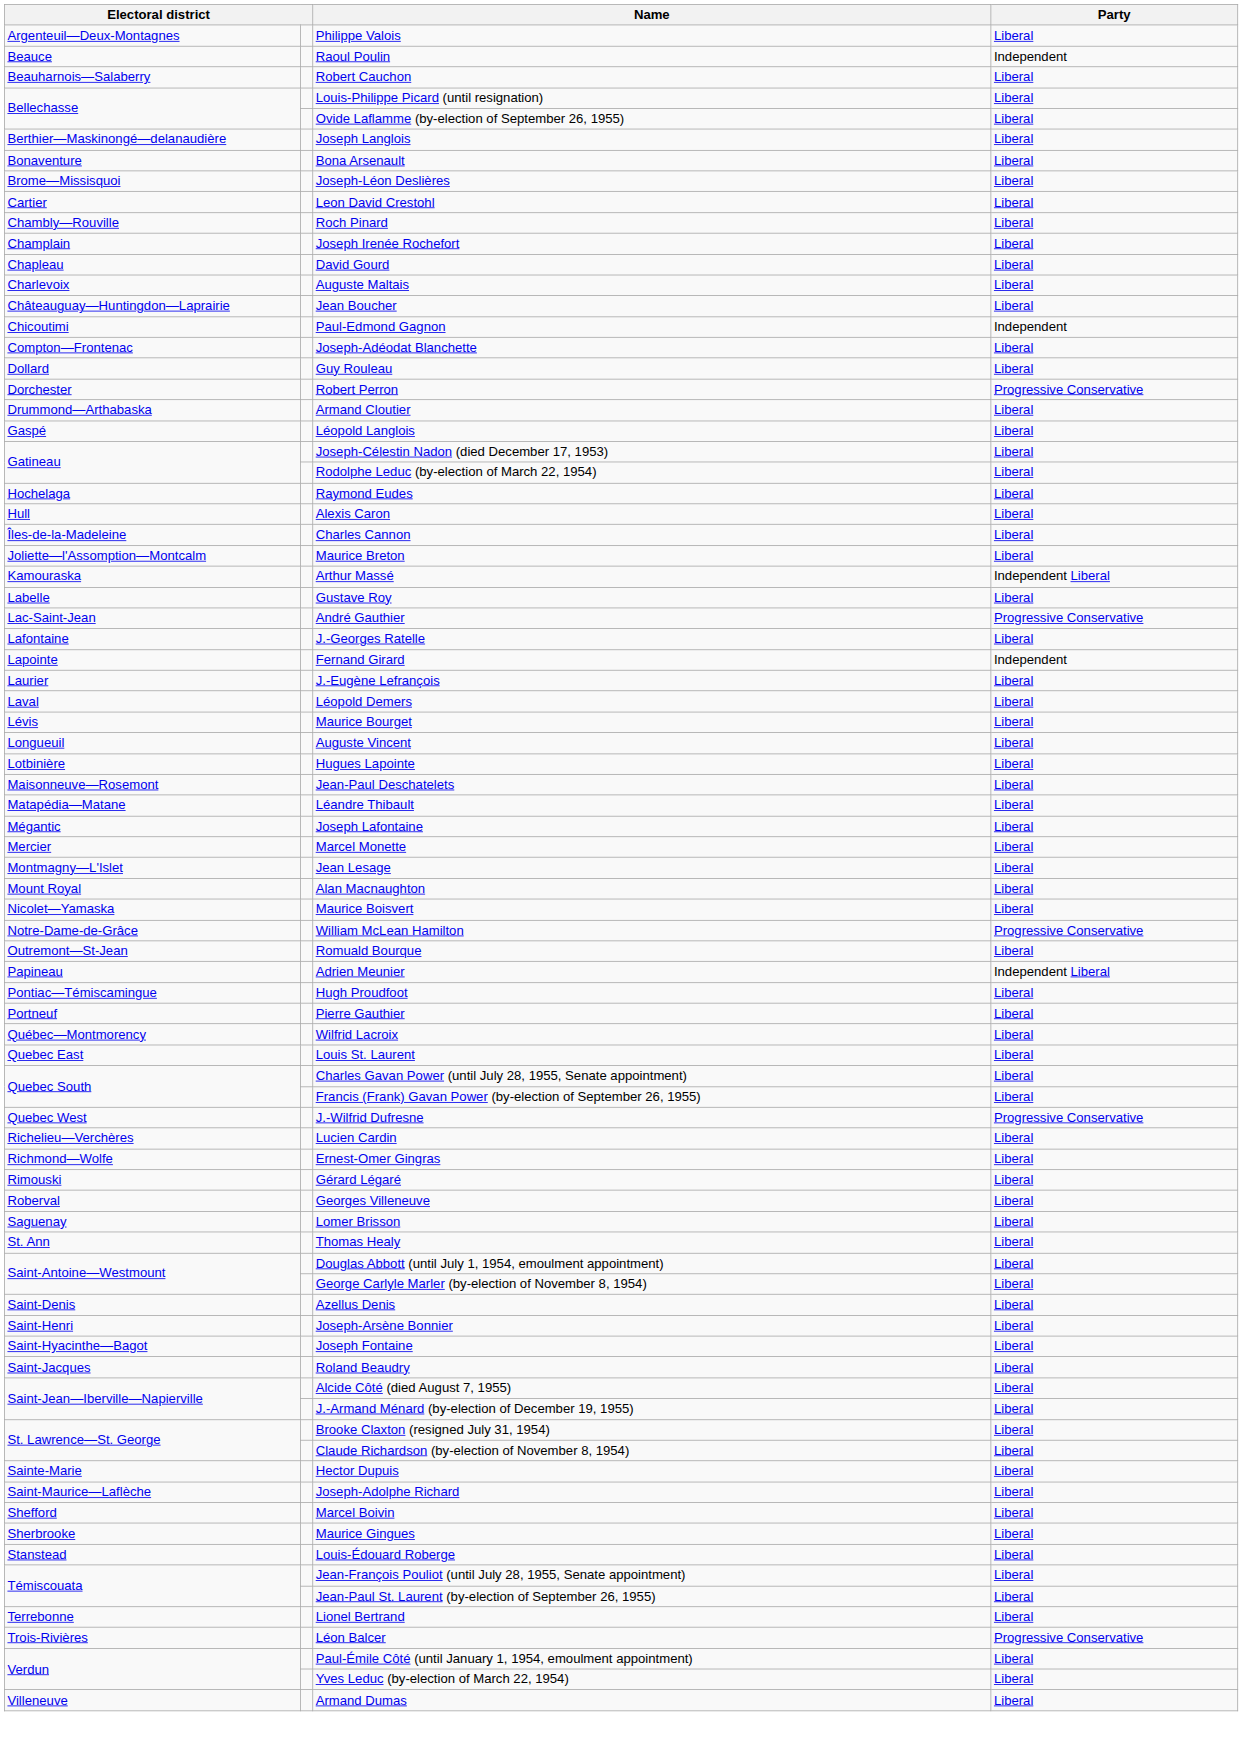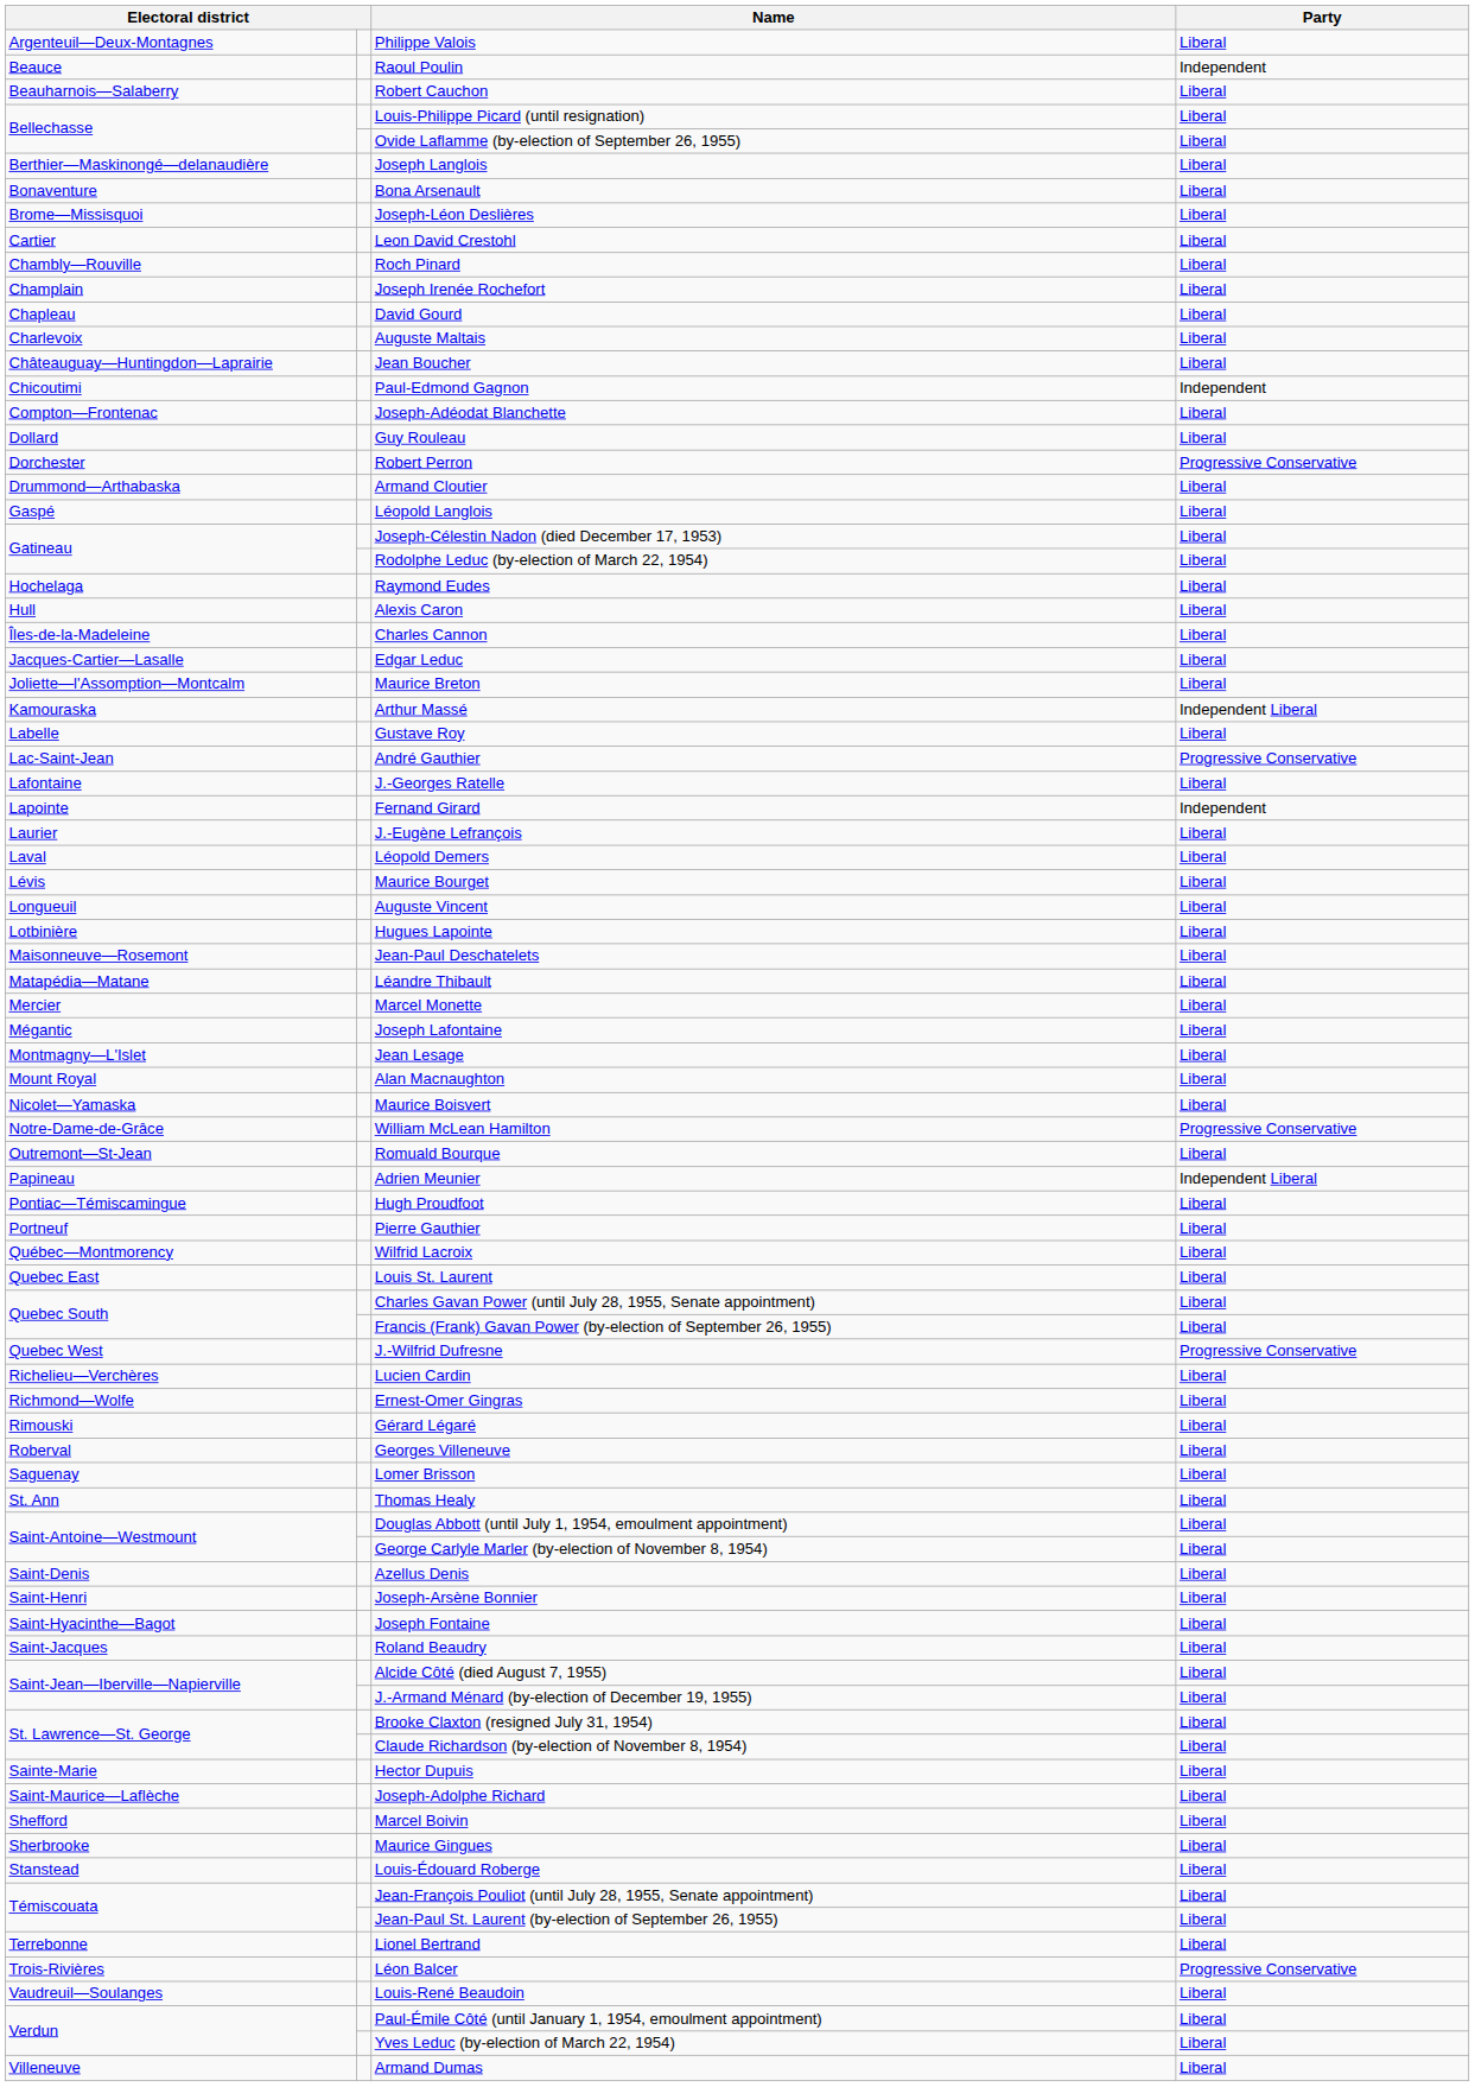 <table class="wikitable" width=95%>
 <tr>
 <th colspan=2 width=25%>Electoral district</th>
 <th>Name</th>
 <th width=20%>Party</th>
 </tr>
 <tr>
 <td width=24%><a href='#'>Argenteuil—Deux-Montagnes</a></td>
 <td></td>
 <td><a href='#'>Philippe Valois</a></td>
 <td><a href='#'>Liberal</a></td>
 </tr>
 <tr>
 <td><a href='#'>Beauce</a></td>
 <td></td>
 <td><a href='#'>Raoul Poulin</a></td>
 <td>Independent</td>
 </tr>
 <tr>
 <td><a href='#'>Beauharnois—Salaberry</a></td>
 <td></td>
 <td><a href='#'>Robert Cauchon</a></td>
 <td><a href='#'>Liberal</a></td>
 </tr>
 <tr>
 <td rowspan=2><a href='#'>Bellechasse</a></td>
 <td></td>
 <td><a href='#'>Louis-Philippe Picard</a> (until resignation)</td>
 <td><a href='#'>Liberal</a></td>
 </tr>
 <tr>
 <td></td>
 <td><a href='#'>Ovide Laflamme</a> (by-election of September 26, 1955)</td>
 <td><a href='#'>Liberal</a></td>
 </tr>
 <tr>
 <td><a href='#'>Berthier—Maskinongé—delanaudière</a></td>
 <td></td>
 <td><a href='#'>Joseph Langlois</a></td>
 <td><a href='#'>Liberal</a></td>
 </tr>
 <tr>
 <td><a href='#'>Bonaventure</a></td>
 <td></td>
 <td><a href='#'>Bona Arsenault</a></td>
 <td><a href='#'>Liberal</a></td>
 </tr>
 <tr>
 <td><a href='#'>Brome—Missisquoi</a></td>
 <td></td>
 <td><a href='#'>Joseph-Léon Deslières</a></td>
 <td><a href='#'>Liberal</a></td>
 </tr>
 <tr>
 <td><a href='#'>Cartier</a></td>
 <td></td>
 <td><a href='#'>Leon David Crestohl</a></td>
 <td><a href='#'>Liberal</a></td>
 </tr>
 <tr>
 <td><a href='#'>Chambly—Rouville</a></td>
 <td></td>
 <td><a href='#'>Roch Pinard</a></td>
 <td><a href='#'>Liberal</a></td>
 </tr>
 <tr>
 <td><a href='#'>Champlain</a></td>
 <td></td>
 <td><a href='#'>Joseph Irenée Rochefort</a></td>
 <td><a href='#'>Liberal</a></td>
 </tr>
 <tr>
 <td><a href='#'>Chapleau</a></td>
 <td></td>
 <td><a href='#'>David Gourd</a></td>
 <td><a href='#'>Liberal</a></td>
 </tr>
 <tr>
 <td><a href='#'>Charlevoix</a></td>
 <td></td>
 <td><a href='#'>Auguste Maltais</a></td>
 <td><a href='#'>Liberal</a></td>
 </tr>
 <tr>
 <td><a href='#'>Châteauguay—Huntingdon—Laprairie</a></td>
 <td></td>
 <td><a href='#'>Jean Boucher</a></td>
 <td><a href='#'>Liberal</a></td>
 </tr>
 <tr>
 <td><a href='#'>Chicoutimi</a></td>
 <td></td>
 <td><a href='#'>Paul-Edmond Gagnon</a></td>
 <td>Independent</td>
 </tr>
 <tr>
 <td><a href='#'>Compton—Frontenac</a></td>
 <td></td>
 <td><a href='#'>Joseph-Adéodat Blanchette</a></td>
 <td><a href='#'>Liberal</a></td>
 </tr>
 <tr>
 <td><a href='#'>Dollard</a></td>
 <td></td>
 <td><a href='#'>Guy Rouleau</a></td>
 <td><a href='#'>Liberal</a></td>
 </tr>
 <tr>
 <td><a href='#'>Dorchester</a></td>
 <td></td>
 <td><a href='#'>Robert Perron</a></td>
 <td><a href='#'>Progressive Conservative</a></td>
 </tr>
 <tr>
 <td><a href='#'>Drummond—Arthabaska</a></td>
 <td></td>
 <td><a href='#'>Armand Cloutier</a></td>
 <td><a href='#'>Liberal</a></td>
 </tr>
 <tr>
 <td><a href='#'>Gaspé</a></td>
 <td></td>
 <td><a href='#'>Léopold Langlois</a></td>
 <td><a href='#'>Liberal</a></td>
 </tr>
 <tr>
 <td rowspan=2><a href='#'>Gatineau</a></td>
 <td></td>
 <td><a href='#'>Joseph-Célestin Nadon</a> (died December 17, 1953)</td>
 <td><a href='#'>Liberal</a></td>
 </tr>
 <tr>
 <td></td>
 <td><a href='#'>Rodolphe Leduc</a> (by-election of March 22, 1954)</td>
 <td><a href='#'>Liberal</a></td>
 </tr>
 <tr>
 <td><a href='#'>Hochelaga</a></td>
 <td></td>
 <td><a href='#'>Raymond Eudes</a></td>
 <td><a href='#'>Liberal</a></td>
 </tr>
 <tr>
 <td><a href='#'>Hull</a></td>
 <td></td>
 <td><a href='#'>Alexis Caron</a></td>
 <td><a href='#'>Liberal</a></td>
 </tr>
 <tr>
 <td><a href='#'>Îles-de-la-Madeleine</a></td>
 <td></td>
 <td><a href='#'>Charles Cannon</a></td>
 <td><a href='#'>Liberal</a></td>
 </tr>
 <tr>
+<td><a href='#'>Jacques-Cartier—Lasalle</a></td>
+<td></td>
+<td><a href='#'>Edgar Leduc</a></td>
+<td><a href='#'>Liberal</a></td>
+</tr>
+<tr>
 <td><a href='#'>Joliette—l'Assomption—Montcalm</a></td>
 <td></td>
 <td><a href='#'>Maurice Breton</a></td>
 <td><a href='#'>Liberal</a></td>
 </tr>
 <tr>
 <td><a href='#'>Kamouraska</a></td>
 <td></td>
 <td><a href='#'>Arthur Massé</a></td>
 <td>Independent <a href='#'>Liberal</a></td>
 </tr>
 <tr>
 <td><a href='#'>Labelle</a></td>
 <td></td>
 <td><a href='#'>Gustave Roy</a></td>
 <td><a href='#'>Liberal</a></td>
 </tr>
 <tr>
 <td><a href='#'>Lac-Saint-Jean</a></td>
 <td></td>
 <td><a href='#'>André Gauthier</a></td>
 <td><a href='#'>Progressive Conservative</a></td>
 </tr>
 <tr>
 <td><a href='#'>Lafontaine</a></td>
 <td></td>
 <td><a href='#'>J.-Georges Ratelle</a></td>
 <td><a href='#'>Liberal</a></td>
 </tr>
 <tr>
 <td><a href='#'>Lapointe</a></td>
 <td></td>
 <td><a href='#'>Fernand Girard</a></td>
 <td>Independent</td>
 </tr>
 <tr>
 <td><a href='#'>Laurier</a></td>
 <td></td>
 <td><a href='#'>J.-Eugène Lefrançois</a></td>
 <td><a href='#'>Liberal</a></td>
 </tr>
 <tr>
 <td><a href='#'>Laval</a></td>
 <td></td>
 <td><a href='#'>Léopold Demers</a></td>
 <td><a href='#'>Liberal</a></td>
 </tr>
 <tr>
 <td><a href='#'>Lévis</a></td>
 <td></td>
 <td><a href='#'>Maurice Bourget</a></td>
 <td><a href='#'>Liberal</a></td>
 </tr>
 <tr>
 <td><a href='#'>Longueuil</a></td>
 <td></td>
 <td><a href='#'>Auguste Vincent</a></td>
 <td><a href='#'>Liberal</a></td>
 </tr>
 <tr>
 <td><a href='#'>Lotbinière</a></td>
 <td></td>
 <td><a href='#'>Hugues Lapointe</a></td>
 <td><a href='#'>Liberal</a></td>
 </tr>
 <tr>
 <td><a href='#'>Maisonneuve—Rosemont</a></td>
 <td></td>
 <td><a href='#'>Jean-Paul Deschatelets</a></td>
 <td><a href='#'>Liberal</a></td>
 </tr>
 <tr>
 <td><a href='#'>Matapédia—Matane</a></td>
 <td></td>
 <td><a href='#'>Léandre Thibault</a></td>
 <td><a href='#'>Liberal</a></td>
 </tr>
 <tr>
+<td><a href='#'>Mercier</a></td>
+<td></td>
+<td><a href='#'>Marcel Monette</a></td>
+<td><a href='#'>Liberal</a></td>
+</tr>
+<tr>
 <td><a href='#'>Mégantic</a></td>
 <td></td>
 <td><a href='#'>Joseph Lafontaine</a></td>
-<td><a href='#'>Liberal</a></td>
-</tr>
-<tr>
-<td><a href='#'>Mercier</a></td>
-<td></td>
-<td><a href='#'>Marcel Monette</a></td>
 <td><a href='#'>Liberal</a></td>
 </tr>
 <tr>
 <td><a href='#'>Montmagny—L'Islet</a></td>
 <td></td>
 <td><a href='#'>Jean Lesage</a></td>
 <td><a href='#'>Liberal</a></td>
 </tr>
 <tr>
 <td><a href='#'>Mount Royal</a></td>
 <td></td>
 <td><a href='#'>Alan Macnaughton</a></td>
 <td><a href='#'>Liberal</a></td>
 </tr>
 <tr>
 <td><a href='#'>Nicolet—Yamaska</a></td>
 <td></td>
 <td><a href='#'>Maurice Boisvert</a></td>
 <td><a href='#'>Liberal</a></td>
 </tr>
 <tr>
 <td><a href='#'>Notre-Dame-de-Grâce</a></td>
 <td></td>
 <td><a href='#'>William McLean Hamilton</a></td>
 <td><a href='#'>Progressive Conservative</a></td>
 </tr>
 <tr>
 <td><a href='#'>Outremont—St-Jean</a></td>
 <td></td>
 <td><a href='#'>Romuald Bourque</a></td>
 <td><a href='#'>Liberal</a></td>
 </tr>
 <tr>
 <td><a href='#'>Papineau</a></td>
 <td></td>
 <td><a href='#'>Adrien Meunier</a></td>
 <td>Independent <a href='#'>Liberal</a></td>
 </tr>
 <tr>
 <td><a href='#'>Pontiac—Témiscamingue</a></td>
 <td></td>
 <td><a href='#'>Hugh Proudfoot</a></td>
 <td><a href='#'>Liberal</a></td>
 </tr>
 <tr>
 <td><a href='#'>Portneuf</a></td>
 <td></td>
 <td><a href='#'>Pierre Gauthier</a></td>
 <td><a href='#'>Liberal</a></td>
 </tr>
 <tr>
 <td><a href='#'>Québec—Montmorency</a></td>
 <td></td>
 <td><a href='#'>Wilfrid Lacroix</a></td>
 <td><a href='#'>Liberal</a></td>
 </tr>
 <tr>
 <td><a href='#'>Quebec East</a></td>
 <td></td>
 <td><a href='#'>Louis St. Laurent</a></td>
 <td><a href='#'>Liberal</a></td>
 </tr>
 <tr>
 <td rowspan=2><a href='#'>Quebec South</a></td>
 <td></td>
 <td><a href='#'>Charles Gavan Power</a> (until July 28, 1955, Senate appointment)</td>
 <td><a href='#'>Liberal</a></td>
 </tr>
 <tr>
 <td></td>
 <td><a href='#'>Francis (Frank) Gavan Power</a> (by-election of September 26, 1955)</td>
 <td><a href='#'>Liberal</a></td>
 </tr>
 <tr>
 <td><a href='#'>Quebec West</a></td>
 <td></td>
 <td><a href='#'>J.-Wilfrid Dufresne</a></td>
 <td><a href='#'>Progressive Conservative</a></td>
 </tr>
 <tr>
 <td><a href='#'>Richelieu—Verchères</a></td>
 <td></td>
 <td><a href='#'>Lucien Cardin</a></td>
 <td><a href='#'>Liberal</a></td>
 </tr>
 <tr>
 <td><a href='#'>Richmond—Wolfe</a></td>
 <td></td>
 <td><a href='#'>Ernest-Omer Gingras</a></td>
 <td><a href='#'>Liberal</a></td>
 </tr>
 <tr>
 <td><a href='#'>Rimouski</a></td>
 <td></td>
 <td><a href='#'>Gérard Légaré</a></td>
 <td><a href='#'>Liberal</a></td>
 </tr>
 <tr>
 <td><a href='#'>Roberval</a></td>
 <td></td>
 <td><a href='#'>Georges Villeneuve</a></td>
 <td><a href='#'>Liberal</a></td>
 </tr>
 <tr>
 <td><a href='#'>Saguenay</a></td>
 <td></td>
 <td><a href='#'>Lomer Brisson</a></td>
 <td><a href='#'>Liberal</a></td>
 </tr>
 <tr>
 <td><a href='#'>St. Ann</a></td>
 <td></td>
 <td><a href='#'>Thomas Healy</a></td>
 <td><a href='#'>Liberal</a></td>
 </tr>
 <tr>
 <td rowspan=2><a href='#'>Saint-Antoine—Westmount</a></td>
 <td></td>
 <td><a href='#'>Douglas Abbott</a> (until July 1, 1954, emoulment appointment)</td>
 <td><a href='#'>Liberal</a></td>
 </tr>
 <tr>
 <td></td>
 <td><a href='#'>George Carlyle Marler</a> (by-election of November 8, 1954)</td>
 <td><a href='#'>Liberal</a></td>
 </tr>
 <tr>
 <td><a href='#'>Saint-Denis</a></td>
 <td></td>
 <td><a href='#'>Azellus Denis</a></td>
 <td><a href='#'>Liberal</a></td>
 </tr>
 <tr>
 <td><a href='#'>Saint-Henri</a></td>
 <td></td>
 <td><a href='#'>Joseph-Arsène Bonnier</a></td>
 <td><a href='#'>Liberal</a></td>
 </tr>
 <tr>
 <td><a href='#'>Saint-Hyacinthe—Bagot</a></td>
 <td></td>
 <td><a href='#'>Joseph Fontaine</a></td>
 <td><a href='#'>Liberal</a></td>
 </tr>
 <tr>
 <td><a href='#'>Saint-Jacques</a></td>
 <td></td>
 <td><a href='#'>Roland Beaudry</a></td>
 <td><a href='#'>Liberal</a></td>
 </tr>
 <tr>
 <td rowspan=2><a href='#'>Saint-Jean—Iberville—Napierville</a></td>
 <td></td>
 <td><a href='#'>Alcide Côté</a> (died August 7, 1955)</td>
 <td><a href='#'>Liberal</a></td>
 </tr>
 <tr>
 <td></td>
 <td><a href='#'>J.-Armand Ménard</a> (by-election of December 19, 1955)</td>
 <td><a href='#'>Liberal</a></td>
 </tr>
 <tr>
 <td rowspan=2><a href='#'>St. Lawrence—St. George</a></td>
 <td></td>
 <td><a href='#'>Brooke Claxton</a> (resigned July 31, 1954)</td>
 <td><a href='#'>Liberal</a></td>
 </tr>
 <tr>
 <td></td>
 <td><a href='#'>Claude Richardson</a> (by-election of November 8, 1954)</td>
 <td><a href='#'>Liberal</a></td>
 </tr>
 <tr>
 <td><a href='#'>Sainte-Marie</a></td>
 <td></td>
 <td><a href='#'>Hector Dupuis</a></td>
 <td><a href='#'>Liberal</a></td>
 </tr>
 <tr>
 <td><a href='#'>Saint-Maurice—Laflèche</a></td>
 <td></td>
 <td><a href='#'>Joseph-Adolphe Richard</a></td>
 <td><a href='#'>Liberal</a></td>
 </tr>
 <tr>
 <td><a href='#'>Shefford</a></td>
 <td></td>
 <td><a href='#'>Marcel Boivin</a></td>
 <td><a href='#'>Liberal</a></td>
 </tr>
 <tr>
 <td><a href='#'>Sherbrooke</a></td>
 <td></td>
 <td><a href='#'>Maurice Gingues</a></td>
 <td><a href='#'>Liberal</a></td>
 </tr>
 <tr>
 <td><a href='#'>Stanstead</a></td>
 <td></td>
 <td><a href='#'>Louis-Édouard Roberge</a></td>
 <td><a href='#'>Liberal</a></td>
 </tr>
 <tr>
 <td rowspan=2><a href='#'>Témiscouata</a></td>
 <td></td>
 <td><a href='#'>Jean-François Pouliot</a> (until July 28, 1955, Senate appointment)</td>
 <td><a href='#'>Liberal</a></td>
 </tr>
 <tr>
 <td></td>
 <td><a href='#'>Jean-Paul St. Laurent</a> (by-election of September 26, 1955)</td>
 <td><a href='#'>Liberal</a></td>
 </tr>
 <tr>
 <td><a href='#'>Terrebonne</a></td>
 <td></td>
 <td><a href='#'>Lionel Bertrand</a></td>
 <td><a href='#'>Liberal</a></td>
 </tr>
 <tr>
 <td><a href='#'>Trois-Rivières</a></td>
 <td></td>
 <td><a href='#'>Léon Balcer</a></td>
 <td><a href='#'>Progressive Conservative</a></td>
 </tr>
 <tr>
+<td><a href='#'>Vaudreuil—Soulanges</a></td>
+<td></td>
+<td><a href='#'>Louis-René Beaudoin</a></td>
+<td><a href='#'>Liberal</a></td>
+</tr>
+<tr>
 <td rowspan=2><a href='#'>Verdun</a></td>
 <td></td>
 <td><a href='#'>Paul-Émile Côté</a> (until January 1, 1954, emoulment appointment)</td>
 <td><a href='#'>Liberal</a></td>
 </tr>
 <tr>
 <td></td>
 <td><a href='#'>Yves Leduc</a> (by-election of March 22, 1954)</td>
 <td><a href='#'>Liberal</a></td>
 </tr>
 <tr>
 <td><a href='#'>Villeneuve</a></td>
 <td></td>
 <td><a href='#'>Armand Dumas</a></td>
 <td><a href='#'>Liberal</a></td>
 </tr>
 </table>
